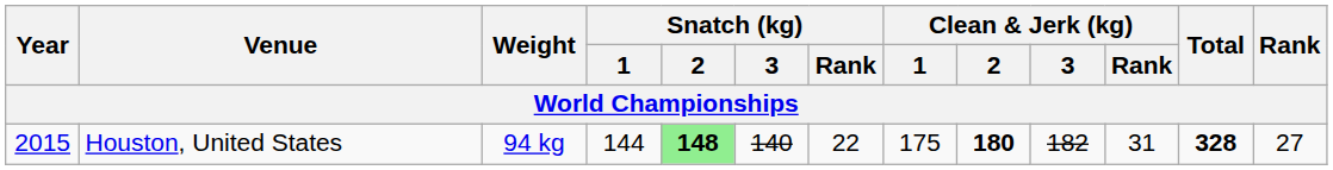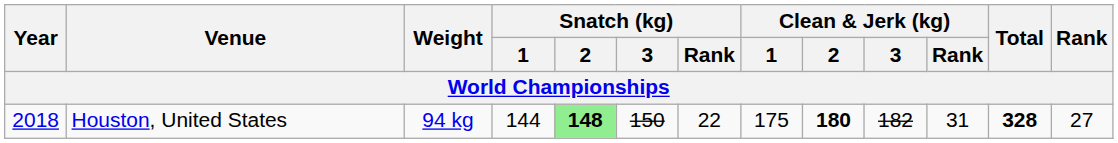 <table class = "wikitable" style="text-align:center;">
 <tr>
 <th rowspan=2 width=40>Year</th>
 <th rowspan=2 width=250>Venue</th>
 <th rowspan=2 width=60>Weight</th>
 <th colspan=4>Snatch (kg)</th>
 <th colspan=4>Clean & Jerk (kg)</th>
 <th rowspan=2 width=40>Total</th>
 <th rowspan=2 width=40>Rank</th>
 </tr>
 <tr>
 <th width=40>1</th>
 <th width=40>2</th>
 <th width=40>3</th>
 <th width=40>Rank</th>
 <th width=40>1</th>
 <th width=40>2</th>
 <th width=40>3</th>
 <th width=40>Rank</th>
 </tr>
 <tr>
 <th colspan=13><a href='#'>World Championships</a></th>
 </tr>
 <tr>
-<td><a href='#'>2015</a></td>
+<td><a href='#'>2018</a></td>
 <td align=left> <a href='#'>Houston</a>, United States</td>
 <td><a href='#'>94 kg</a></td>
 <td>144</td>
 <td style="background: lightgreen;"><strong>148</strong></td>
-<td><s>140</s></td>
+<td><s>150</s></td>
 <td>22</td>
 <td>175</td>
 <td><strong>180</strong></td>
 <td><s>182</s></td>
 <td>31</td>
 <td><strong>328</strong></td>
 <td>27</td>
 </tr>
 </table>
